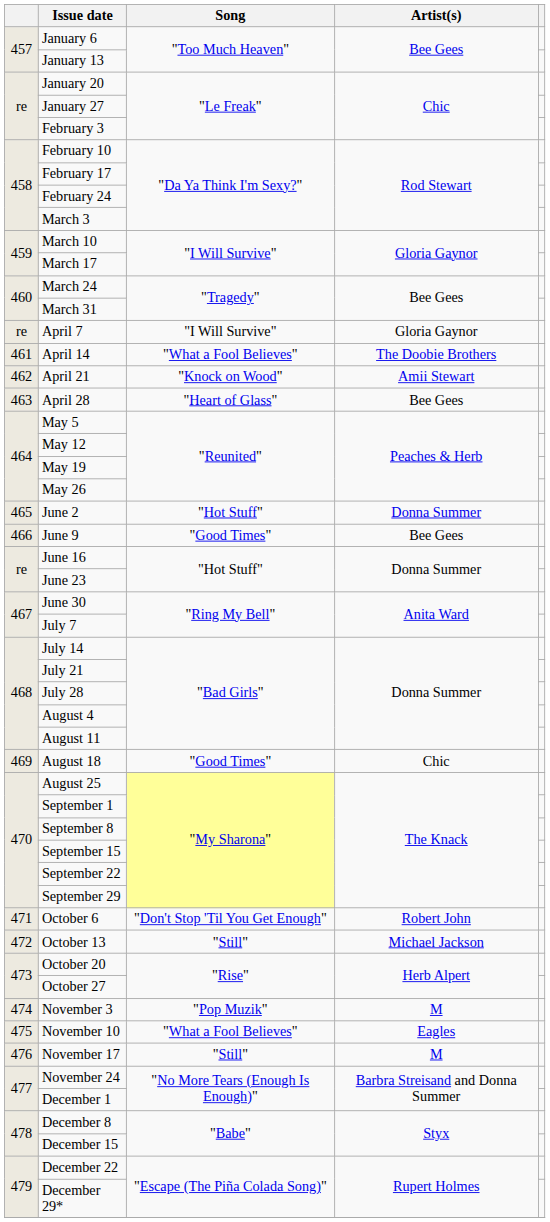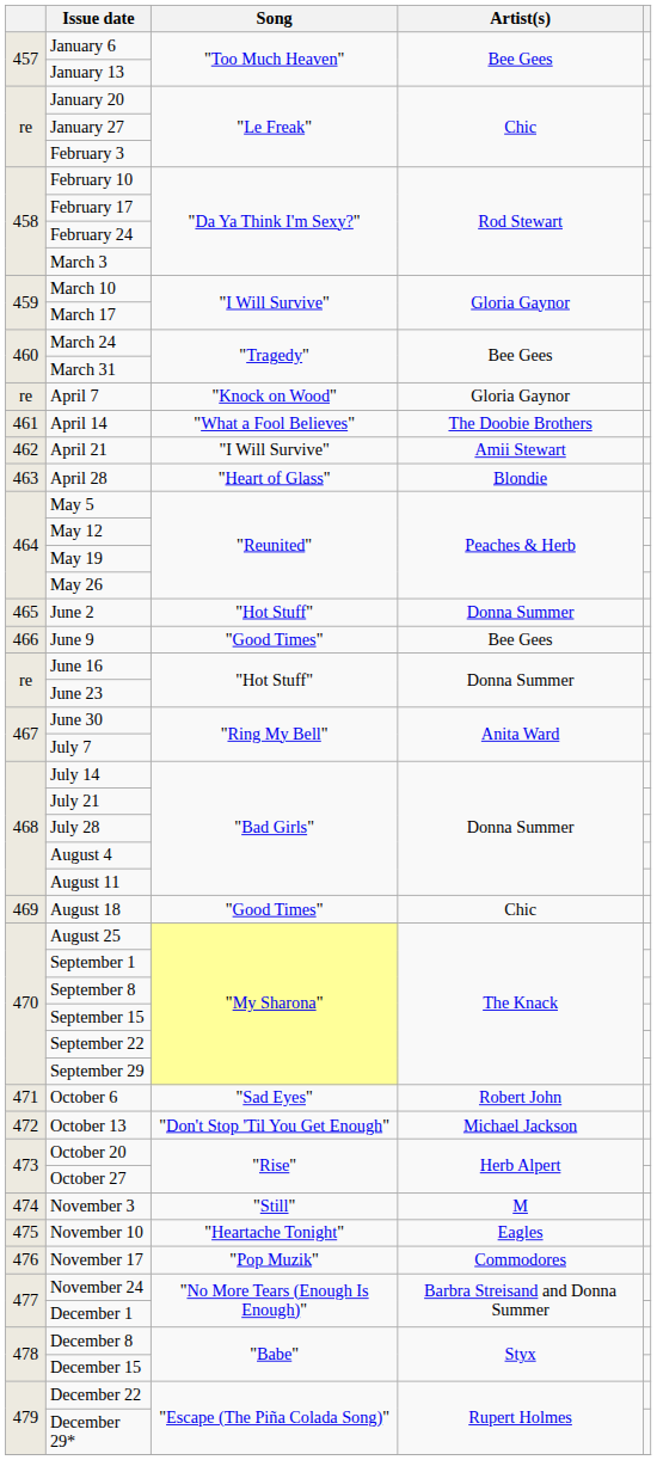 <table class="wikitable">
 <tr>
 <th width=31></th>
 <th>Issue date</th>
 <th>Song</th>
 <th>Artist(s)</th>
 <th></th>
 </tr>
 <tr>
 <td align="center" bgcolor=EDEAE0 rowspan=2>457</td>
 <td>January 6</td>
 <td align="center" rowspan="2">"<a href='#'>Too Much Heaven</a>"</td>
 <td align="center" rowspan="2"><a href='#'>Bee Gees</a></td>
 <td align="center"></td>
 </tr>
 <tr>
 <td>January 13</td>
 <td align="center"></td>
 </tr>
 <tr>
 <td align="center" bgcolor=EDEAE0 rowspan=3>re</td>
 <td>January 20</td>
 <td align="center" rowspan="3">"<a href='#'>Le Freak</a>"</td>
 <td align="center" rowspan="3"><a href='#'>Chic</a></td>
 <td align="center"></td>
 </tr>
 <tr>
 <td>January 27</td>
 <td align="center"></td>
 </tr>
 <tr>
 <td>February 3</td>
 <td align="center"></td>
 </tr>
 <tr>
 <td align="center" bgcolor=EDEAE0 rowspan=4>458</td>
 <td>February 10</td>
 <td align="center" rowspan="4">"<a href='#'>Da Ya Think I'm Sexy?</a>"</td>
 <td align="center" rowspan="4"><a href='#'>Rod Stewart</a></td>
 <td align="center"></td>
 </tr>
 <tr>
 <td>February 17</td>
 <td align="center"></td>
 </tr>
 <tr>
 <td>February 24</td>
 <td align="center"></td>
 </tr>
 <tr>
 <td>March 3</td>
 <td align="center"></td>
 </tr>
 <tr>
 <td align="center" bgcolor=EDEAE0 rowspan=2>459</td>
 <td>March 10</td>
 <td align="center" rowspan="2">"<a href='#'>I Will Survive</a>"</td>
 <td align="center" rowspan="2"><a href='#'>Gloria Gaynor</a></td>
 <td align="center"></td>
 </tr>
 <tr>
 <td>March 17</td>
 <td align="center"></td>
 </tr>
 <tr>
 <td align="center" bgcolor=EDEAE0 rowspan=2>460</td>
 <td>March 24</td>
 <td align="center" rowspan="2">"<a href='#'>Tragedy</a>"</td>
 <td align="center" rowspan="2">Bee Gees</td>
 <td align="center"></td>
 </tr>
 <tr>
 <td>March 31</td>
 <td align="center"></td>
 </tr>
 <tr>
 <td align="center" bgcolor=EDEAE0>re</td>
 <td>April 7</td>
-<td align="center">"I Will Survive"</td>
+<td align="center">"<a href='#'>Knock on Wood</a>"</td>
 <td align="center">Gloria Gaynor</td>
 <td align="center"></td>
 </tr>
 <tr>
 <td align="center" bgcolor=EDEAE0>461</td>
 <td>April 14</td>
 <td align="center">"<a href='#'>What a Fool Believes</a>"</td>
 <td align="center"><a href='#'>The Doobie Brothers</a></td>
 <td align="center"></td>
 </tr>
 <tr>
 <td align="center" bgcolor=EDEAE0>462</td>
 <td>April 21</td>
-<td align="center">"<a href='#'>Knock on Wood</a>"</td>
+<td align="center">"I Will Survive"</td>
 <td align="center"><a href='#'>Amii Stewart</a></td>
 <td align="center"></td>
 </tr>
 <tr>
 <td align="center" bgcolor=EDEAE0>463</td>
 <td>April 28</td>
 <td align="center">"<a href='#'>Heart of Glass</a>"</td>
-<td align="center">Bee Gees</td>
+<td align="center"><a href='#'>Blondie</a></td>
 <td align="center"></td>
 </tr>
 <tr>
 <td align="center" bgcolor=EDEAE0 rowspan=4>464</td>
 <td>May 5</td>
 <td align="center" rowspan="4">"<a href='#'>Reunited</a>"</td>
 <td align="center" rowspan="4"><a href='#'>Peaches & Herb</a></td>
 <td align="center"></td>
 </tr>
 <tr>
 <td>May 12</td>
 <td align="center"></td>
 </tr>
 <tr>
 <td>May 19</td>
 <td align="center"></td>
 </tr>
 <tr>
 <td>May 26</td>
 <td align="center"></td>
 </tr>
 <tr>
 <td align="center" bgcolor=EDEAE0>465</td>
 <td>June 2</td>
 <td align="center">"<a href='#'>Hot Stuff</a>"</td>
 <td align="center"><a href='#'>Donna Summer</a></td>
 <td align="center"></td>
 </tr>
 <tr>
 <td align="center" bgcolor=EDEAE0>466</td>
 <td>June 9</td>
 <td align="center">"<a href='#'>Good Times</a>"</td>
 <td align="center">Bee Gees</td>
 <td align="center"></td>
 </tr>
 <tr>
 <td align="center" bgcolor=EDEAE0 rowspan=2>re</td>
 <td>June 16</td>
 <td align="center" rowspan="2">"Hot Stuff"</td>
 <td align="center" rowspan="2">Donna Summer</td>
 <td align="center"></td>
 </tr>
 <tr>
 <td>June 23</td>
 <td align="center"></td>
 </tr>
 <tr>
 <td align="center" bgcolor=EDEAE0 rowspan=2>467</td>
 <td>June 30</td>
 <td align="center" rowspan="2">"<a href='#'>Ring My Bell</a>"</td>
 <td align="center" rowspan="2"><a href='#'>Anita Ward</a></td>
 <td align="center"></td>
 </tr>
 <tr>
 <td>July 7</td>
 <td align="center"></td>
 </tr>
 <tr>
 <td align="center" bgcolor=EDEAE0 rowspan=5>468</td>
 <td>July 14</td>
 <td align="center" rowspan="5">"<a href='#'>Bad Girls</a>"</td>
 <td align="center" rowspan="5">Donna Summer</td>
 <td align="center"></td>
 </tr>
 <tr>
 <td>July 21</td>
 <td align="center"></td>
 </tr>
 <tr>
 <td>July 28</td>
 <td align="center"></td>
 </tr>
 <tr>
 <td>August 4</td>
 <td align="center"></td>
 </tr>
 <tr>
 <td>August 11</td>
 <td align="center"></td>
 </tr>
 <tr>
 <td align="center" bgcolor=EDEAE0>469</td>
 <td>August 18</td>
 <td align="center">"<a href='#'>Good Times</a>"</td>
 <td align="center">Chic</td>
 <td align="center"></td>
 </tr>
 <tr>
 <td align="center" bgcolor=EDEAE0 rowspan=6>470</td>
 <td>August 25</td>
 <td bgcolor=#FFFF99 align="center" rowspan="6">"<a href='#'>My Sharona</a>"</td>
 <td align="center" rowspan="6"><a href='#'>The Knack</a></td>
 <td align="center"></td>
 </tr>
 <tr>
 <td>September 1</td>
 <td align="center"></td>
 </tr>
 <tr>
 <td>September 8</td>
 <td align="center"></td>
 </tr>
 <tr>
 <td>September 15</td>
 <td align="center"></td>
 </tr>
 <tr>
 <td>September 22</td>
 <td align="center"></td>
 </tr>
 <tr>
 <td>September 29</td>
 <td align="center"></td>
 </tr>
 <tr>
 <td align="center" bgcolor=EDEAE0>471</td>
 <td>October 6</td>
-<td align="center">"<a href='#'>Don't Stop 'Til You Get Enough</a>"</td>
+<td align="center">"<a href='#'>Sad Eyes</a>"</td>
 <td align="center"><a href='#'>Robert John</a></td>
 <td align="center"></td>
 </tr>
 <tr>
 <td align="center" bgcolor=EDEAE0>472</td>
 <td>October 13</td>
-<td align="center">"<a href='#'>Still</a>"</td>
+<td align="center">"<a href='#'>Don't Stop 'Til You Get Enough</a>"</td>
 <td align="center"><a href='#'>Michael Jackson</a></td>
 <td align="center"></td>
 </tr>
 <tr>
 <td align="center" bgcolor=EDEAE0 rowspan=2>473</td>
 <td>October 20</td>
 <td align="center" rowspan="2">"<a href='#'>Rise</a>"</td>
 <td align="center" rowspan="2"><a href='#'>Herb Alpert</a></td>
 <td align="center"></td>
 </tr>
 <tr>
 <td>October 27</td>
 <td align="center"></td>
 </tr>
 <tr>
 <td align="center" bgcolor=EDEAE0>474</td>
 <td>November 3</td>
-<td align="center">"<a href='#'>Pop Muzik</a>"</td>
+<td align="center">"<a href='#'>Still</a>"</td>
 <td align="center"><a href='#'>M</a></td>
 <td align="center"></td>
 </tr>
 <tr>
 <td align="center" bgcolor=EDEAE0>475</td>
 <td>November 10</td>
-<td align="center">"<a href='#'>What a Fool Believes</a>"</td>
+<td align="center">"<a href='#'>Heartache Tonight</a>"</td>
 <td align="center"><a href='#'>Eagles</a></td>
 <td align="center"></td>
 </tr>
 <tr>
 <td align="center" bgcolor=EDEAE0>476</td>
 <td>November 17</td>
-<td align="center">"<a href='#'>Still</a>"</td>
-<td align="center"><a href='#'>M</a></td>
+<td align="center">"<a href='#'>Pop Muzik</a>"</td>
+<td align="center"><a href='#'>Commodores</a></td>
 <td align="center"></td>
 </tr>
 <tr>
 <td align="center" bgcolor=EDEAE0 rowspan=2>477</td>
 <td>November 24</td>
 <td align="center" rowspan="2">"<a href='#'>No More Tears (Enough Is Enough)</a>"</td>
 <td align="center" rowspan="2"><a href='#'>Barbra Streisand</a> and Donna Summer</td>
 <td align="center"></td>
 </tr>
 <tr>
 <td>December 1</td>
 <td align="center"></td>
 </tr>
 <tr>
 <td align="center" bgcolor=EDEAE0 rowspan=2>478</td>
 <td>December 8</td>
 <td align="center" rowspan="2">"<a href='#'>Babe</a>"</td>
 <td align="center" rowspan="2"><a href='#'>Styx</a></td>
 <td align="center"></td>
 </tr>
 <tr>
 <td>December 15</td>
 <td align="center"></td>
 </tr>
 <tr>
 <td align="center" bgcolor=EDEAE0 rowspan=2>479</td>
 <td>December 22</td>
 <td align="center" rowspan="2">"<a href='#'>Escape (The Piña Colada Song)</a>"</td>
 <td align="center" rowspan="2"><a href='#'>Rupert Holmes</a></td>
 <td align="center"></td>
 </tr>
 <tr>
 <td>December 29*</td>
 <td align="center"></td>
 </tr>
 <tr>
 </tr>
 </table>
